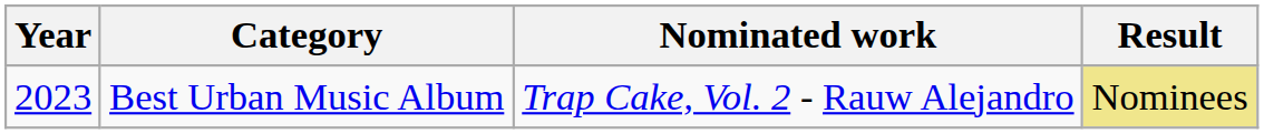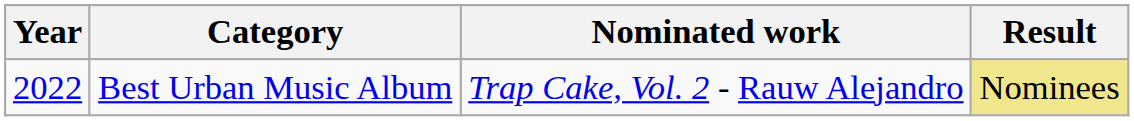 <table class="wikitable">
 <tr>
 <th>Year</th>
 <th>Category</th>
 <th>Nominated work</th>
 <th>Result</th>
 </tr>
 <tr>
-<td><a href='#'>2023</a></td>
+<td><a href='#'>2022</a></td>
 <td><a href='#'>Best Urban Music Album</a></td>
 <td><em><a href='#'>Trap Cake, Vol. 2</a></em> - <a href='#'>Rauw Alejandro</a></td>
 <td style="background: khaki;">Nominees</td>
 </tr>
 </table>
